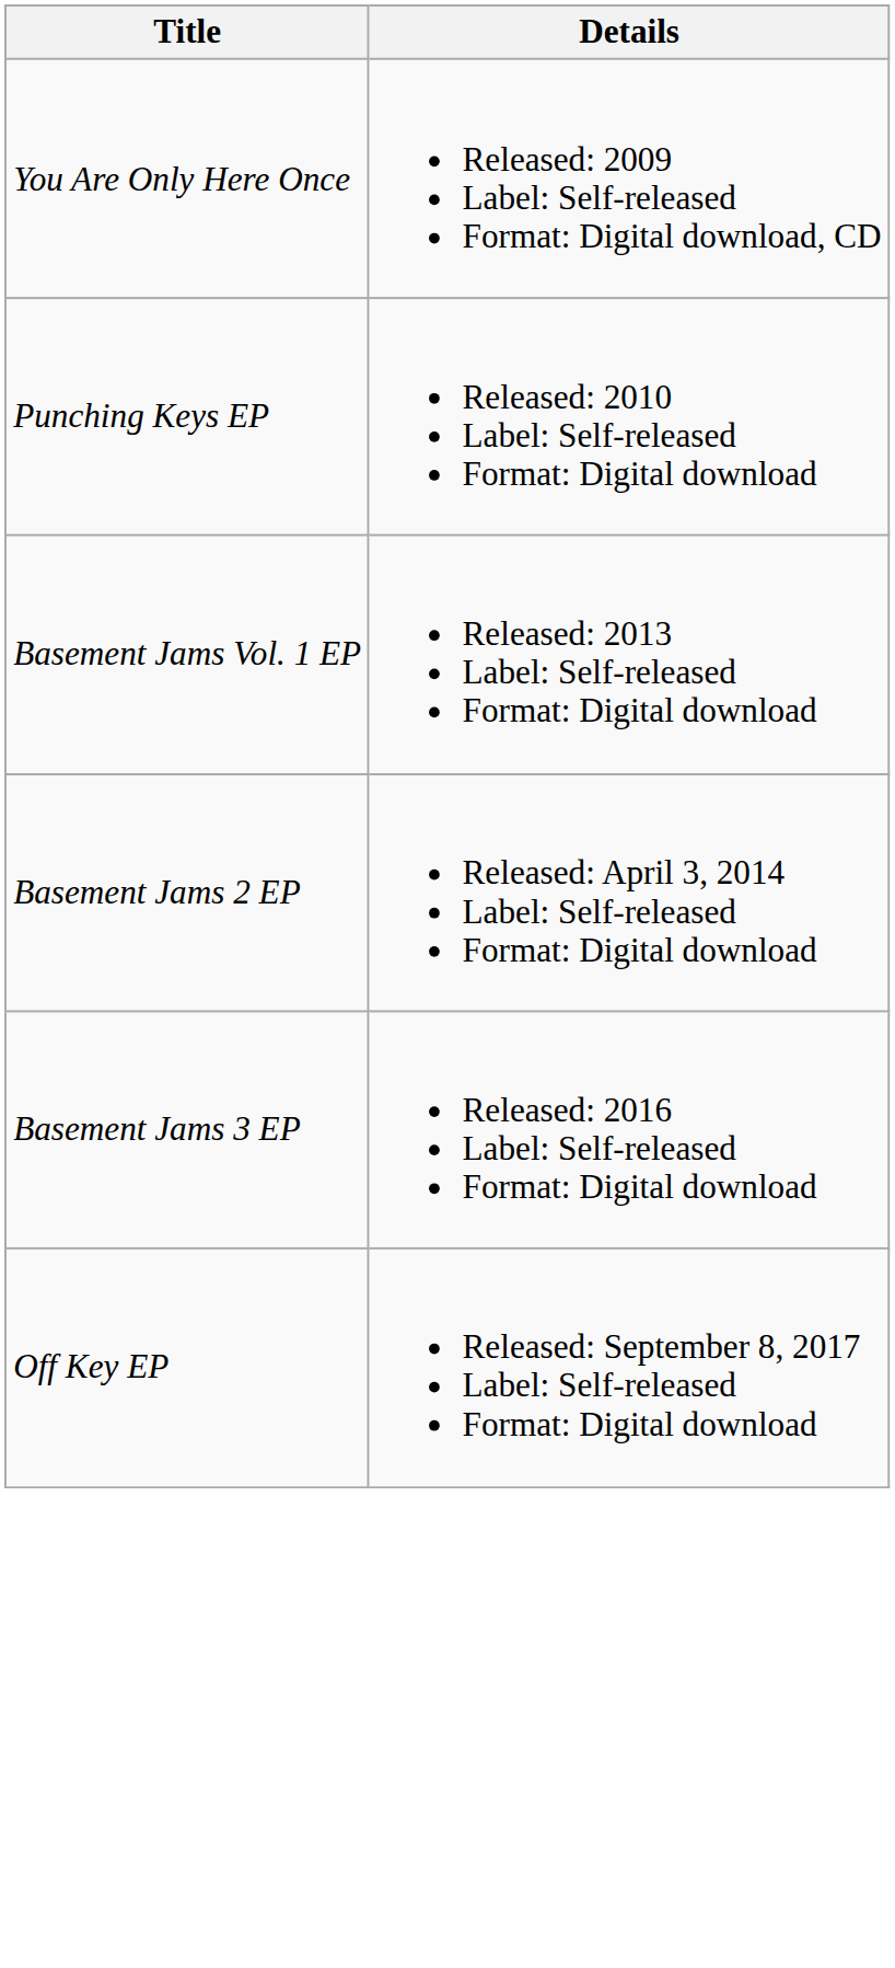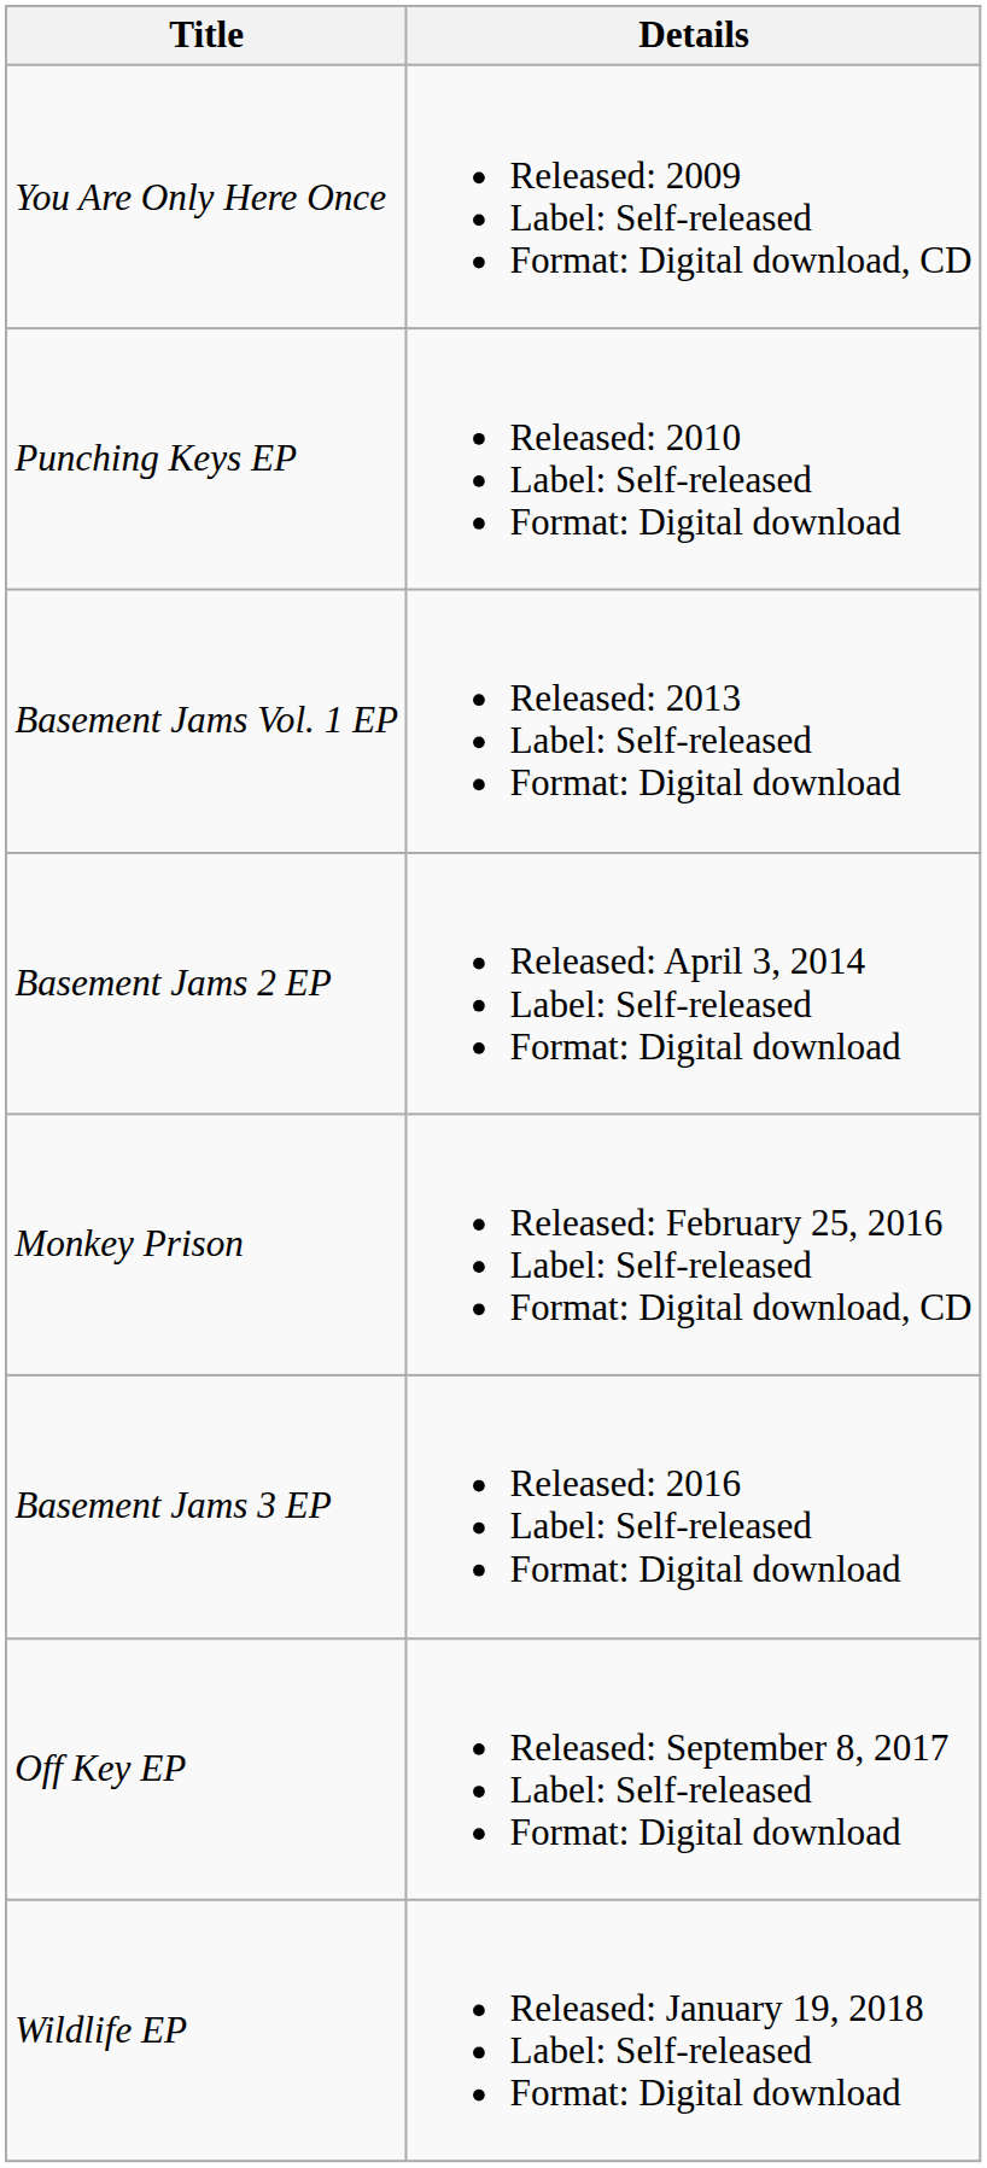 <table class="wikitable">
 <tr>
 <th>Title</th>
 <th>Details</th>
 </tr>
 <tr>
 <td><em>You Are Only Here Once</em></td>
 <td><br><ul><li>Released: 2009</li><li>Label: Self-released</li><li>Format: Digital download, CD</li></ul></td>
 </tr>
 <tr>
 <td><em>Punching Keys EP</em></td>
 <td><br><ul><li>Released: 2010</li><li>Label: Self-released</li><li>Format: Digital download</li></ul></td>
 </tr>
 <tr>
 <td><em>Basement Jams Vol. 1 EP</em></td>
 <td><br><ul><li>Released: 2013</li><li>Label: Self-released</li><li>Format: Digital download</li></ul></td>
 </tr>
 <tr>
 <td><em>Basement Jams 2 EP</em></td>
 <td><br><ul><li>Released: April 3, 2014</li><li>Label: Self-released</li><li>Format: Digital download</li></ul></td>
 </tr>
 <tr>
+<td><em>Monkey Prison</em></td>
+<td><br><ul><li>Released: February 25, 2016</li><li>Label: Self-released</li><li>Format: Digital download, CD</li></ul></td>
+</tr>
+<tr>
 <td><em>Basement Jams 3 EP</em></td>
 <td><br><ul><li>Released: 2016</li><li>Label: Self-released</li><li>Format: Digital download</li></ul></td>
 </tr>
 <tr>
 <td><em>Off Key EP</em></td>
 <td><br><ul><li>Released: September 8, 2017</li><li>Label: Self-released</li><li>Format: Digital download</li></ul></td>
 </tr>
+<tr>
+<td><em>Wildlife EP</em></td>
+<td><br><ul><li>Released: January 19, 2018</li><li>Label: Self-released</li><li>Format: Digital download</li></ul></td>
+</tr>
 </table>
